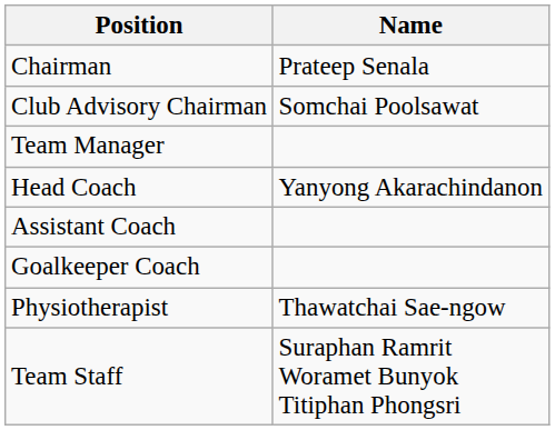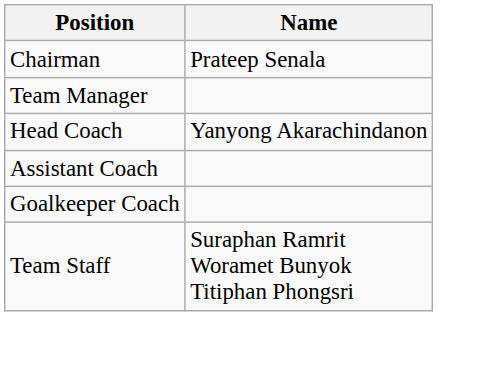 <table class="wikitable">
 <tr>
 <th>Position</th>
 <th>Name</th>
 </tr>
 <tr>
 <td>Chairman</td>
 <td> Prateep Senala</td>
-</tr>
-<tr>
-<td>Club Advisory Chairman</td>
-<td> Somchai Poolsawat</td>
 </tr>
 <tr>
 <td>Team Manager</td>
 <td></td>
 </tr>
 <tr>
 <td>Head Coach</td>
 <td> Yanyong Akarachindanon</td>
 </tr>
 <tr>
 <td>Assistant Coach</td>
 <td></td>
 </tr>
 <tr>
 <td>Goalkeeper Coach</td>
 <td></td>
 </tr>
 <tr>
-<td>Physiotherapist</td>
-<td> Thawatchai Sae-ngow</td>
-</tr>
-<tr>
 <td>Team Staff</td>
 <td> Suraphan Ramrit <br>  Woramet Bunyok <br>  Titiphan Phongsri</td>
 </tr>
 </table>
